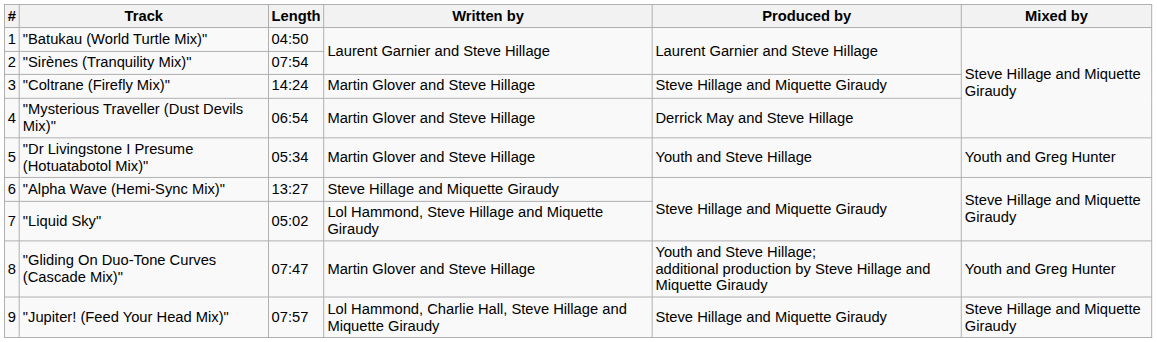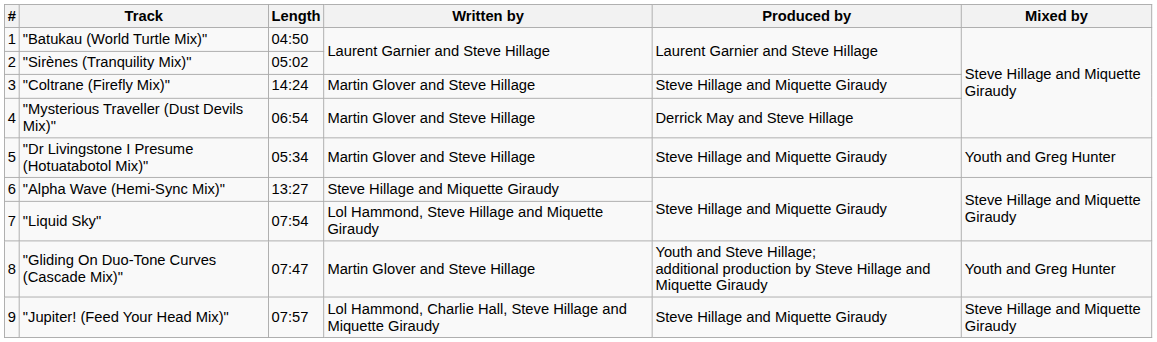 <table class="wikitable">
 <tr>
 <th>#</th>
 <th>Track</th>
 <th>Length</th>
 <th>Written by</th>
 <th>Produced by</th>
 <th>Mixed by</th>
 </tr>
 <tr>
 <td>1</td>
 <td>"Batukau (World Turtle Mix)"</td>
 <td>04:50</td>
 <td rowspan="2">Laurent Garnier and Steve Hillage</td>
 <td rowspan="2">Laurent Garnier and Steve Hillage</td>
 <td rowspan="4">Steve Hillage and Miquette Giraudy</td>
 </tr>
 <tr>
 <td>2</td>
 <td>"Sirènes (Tranquility Mix)"</td>
-<td>07:54</td>
+<td>05:02</td>
 </tr>
 <tr>
 <td>3</td>
 <td>"Coltrane (Firefly Mix)"</td>
 <td>14:24</td>
 <td>Martin Glover and Steve Hillage</td>
 <td>Steve Hillage and Miquette Giraudy</td>
 </tr>
 <tr>
 <td>4</td>
 <td>"Mysterious Traveller (Dust Devils Mix)"</td>
 <td>06:54</td>
 <td>Martin Glover and Steve Hillage</td>
 <td>Derrick May and Steve Hillage</td>
 </tr>
 <tr>
 <td>5</td>
 <td>"Dr Livingstone I Presume (Hotuatabotol Mix)"</td>
 <td>05:34</td>
 <td>Martin Glover and Steve Hillage</td>
-<td>Youth and Steve Hillage</td>
+<td>Steve Hillage and Miquette Giraudy</td>
 <td>Youth and Greg Hunter</td>
 </tr>
 <tr>
 <td>6</td>
 <td>"Alpha Wave (Hemi-Sync Mix)"</td>
 <td>13:27</td>
 <td>Steve Hillage and Miquette Giraudy</td>
 <td rowspan="2">Steve Hillage and Miquette Giraudy</td>
 <td rowspan="2">Steve Hillage and Miquette Giraudy</td>
 </tr>
 <tr>
 <td>7</td>
 <td>"Liquid Sky"</td>
-<td>05:02</td>
+<td>07:54</td>
 <td>Lol Hammond, Steve Hillage and Miquette Giraudy</td>
 </tr>
 <tr>
 <td>8</td>
 <td>"Gliding On Duo-Tone Curves (Cascade Mix)"</td>
 <td>07:47</td>
 <td>Martin Glover and Steve Hillage</td>
 <td>Youth and Steve Hillage; <br>additional production by Steve Hillage and Miquette Giraudy</td>
 <td>Youth and Greg Hunter</td>
 </tr>
 <tr>
 <td>9</td>
 <td>"Jupiter! (Feed Your Head Mix)"</td>
 <td>07:57</td>
 <td>Lol Hammond, Charlie Hall, Steve Hillage and Miquette Giraudy</td>
 <td>Steve Hillage and Miquette Giraudy</td>
 <td>Steve Hillage and Miquette Giraudy</td>
 </tr>
 </table>
